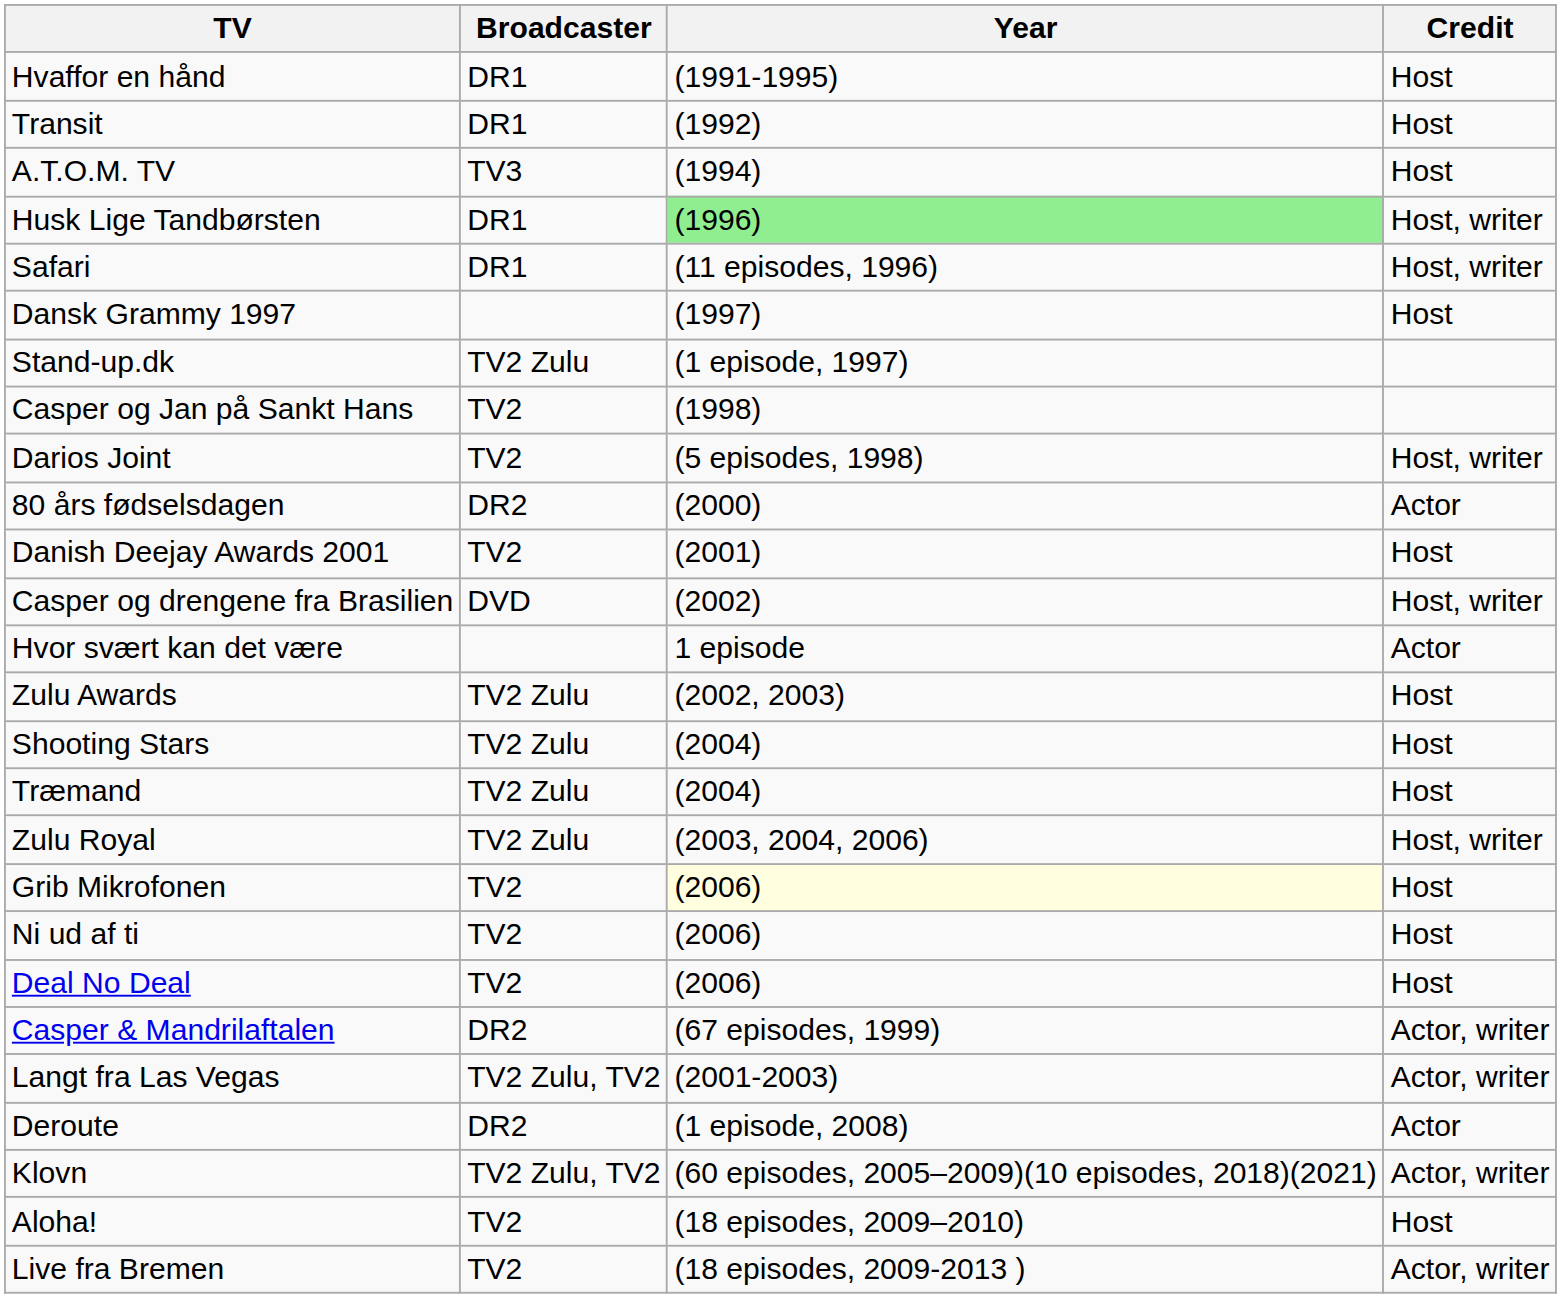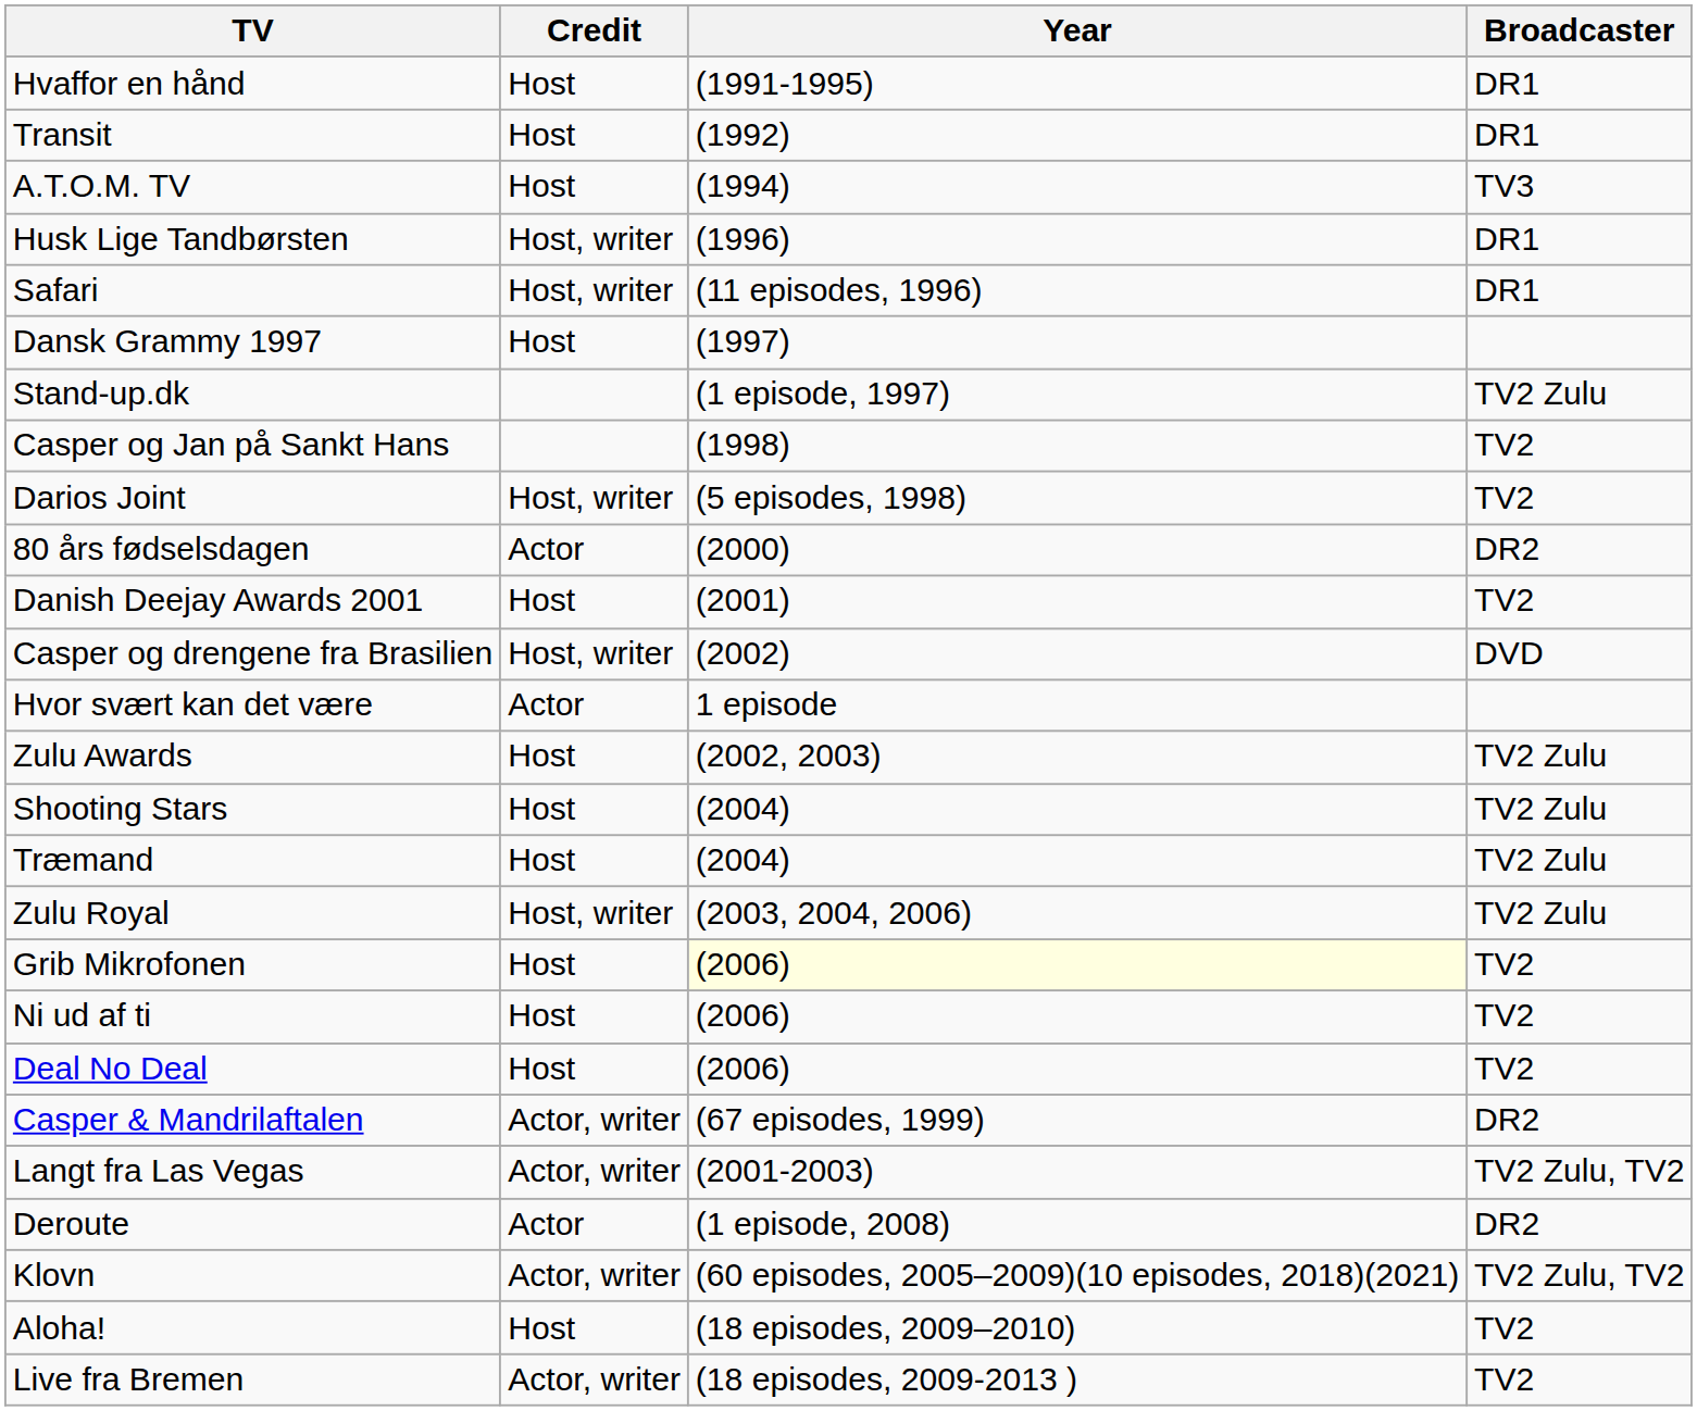 <table class="wikitable">
 <tr>
 <th>TV</th>
+<th>Credit</th>
+<th>Year</th>
 <th>Broadcaster</th>
-<th>Year</th>
-<th>Credit</th>
 </tr>
 <tr>
 <td>Hvaffor en hånd</td>
+<td>Host</td>
+<td>(1991-1995)</td>
 <td>DR1</td>
-<td>(1991-1995)</td>
-<td>Host</td>
 </tr>
 <tr>
 <td>Transit</td>
+<td>Host</td>
+<td>(1992)</td>
 <td>DR1</td>
-<td>(1992)</td>
-<td>Host</td>
 </tr>
 <tr>
 <td>A.T.O.M. TV</td>
+<td>Host</td>
+<td>(1994)</td>
 <td>TV3</td>
-<td>(1994)</td>
-<td>Host</td>
 </tr>
 <tr>
 <td>Husk Lige Tandbørsten</td>
+<td>Host, writer</td>
+<td>(1996)</td>
 <td>DR1</td>
-<td style="background: lightgreen;">(1996)</td>
-<td>Host, writer</td>
 </tr>
 <tr>
 <td>Safari</td>
+<td>Host, writer</td>
+<td>(11 episodes, 1996)</td>
 <td>DR1</td>
-<td>(11 episodes, 1996)</td>
-<td>Host, writer</td>
 </tr>
 <tr>
 <td>Dansk Grammy 1997</td>
+<td>Host</td>
+<td>(1997)</td>
 <td></td>
-<td>(1997)</td>
-<td>Host</td>
 </tr>
 <tr>
 <td>Stand-up.dk</td>
+<td></td>
+<td>(1 episode, 1997)</td>
 <td>TV2 Zulu</td>
-<td>(1 episode, 1997)</td>
+</tr>
+<tr>
+<td>Casper og Jan på Sankt Hans</td>
+<td></td>
+<td>(1998)</td>
+<td>TV2</td>
+</tr>
+<tr>
+<td>Darios Joint</td>
+<td>Host, writer</td>
+<td>(5 episodes, 1998)</td>
+<td>TV2</td>
+</tr>
+<tr>
+<td>80 års fødselsdagen</td>
+<td>Actor</td>
+<td>(2000)</td>
+<td>DR2</td>
+</tr>
+<tr>
+<td>Danish Deejay Awards 2001</td>
+<td>Host</td>
+<td>(2001)</td>
+<td>TV2</td>
+</tr>
+<tr>
+<td>Casper og drengene fra Brasilien</td>
+<td>Host, writer</td>
+<td>(2002)</td>
+<td>DVD</td>
+</tr>
+<tr>
+<td>Hvor svært kan det være</td>
+<td>Actor</td>
+<td>1 episode</td>
 <td></td>
 </tr>
 <tr>
-<td>Casper og Jan på Sankt Hans</td>
-<td>TV2</td>
-<td>(1998)</td>
-<td></td>
-</tr>
-<tr>
-<td>Darios Joint</td>
-<td>TV2</td>
-<td>(5 episodes, 1998)</td>
-<td>Host, writer</td>
-</tr>
-<tr>
-<td>80 års fødselsdagen</td>
-<td>DR2</td>
-<td>(2000)</td>
-<td>Actor</td>
-</tr>
-<tr>
-<td>Danish Deejay Awards 2001</td>
-<td>TV2</td>
-<td>(2001)</td>
+<td>Zulu Awards</td>
 <td>Host</td>
-</tr>
-<tr>
-<td>Casper og drengene fra Brasilien</td>
-<td>DVD</td>
-<td>(2002)</td>
-<td>Host, writer</td>
-</tr>
-<tr>
-<td>Hvor svært kan det være</td>
-<td></td>
-<td>1 episode</td>
-<td>Actor</td>
-</tr>
-<tr>
-<td>Zulu Awards</td>
+<td>(2002, 2003)</td>
 <td>TV2 Zulu</td>
-<td>(2002, 2003)</td>
-<td>Host</td>
 </tr>
 <tr>
 <td>Shooting Stars</td>
+<td>Host</td>
+<td>(2004)</td>
 <td>TV2 Zulu</td>
-<td>(2004)</td>
-<td>Host</td>
 </tr>
 <tr>
 <td>Træmand</td>
+<td>Host</td>
+<td>(2004)</td>
 <td>TV2 Zulu</td>
-<td>(2004)</td>
-<td>Host</td>
 </tr>
 <tr>
 <td>Zulu Royal</td>
+<td>Host, writer</td>
+<td>(2003, 2004, 2006)</td>
 <td>TV2 Zulu</td>
-<td>(2003, 2004, 2006)</td>
-<td>Host, writer</td>
 </tr>
 <tr>
 <td>Grib Mikrofonen</td>
+<td>Host</td>
+<td style="background: lightyellow;">(2006)</td>
 <td>TV2</td>
-<td style="background: lightyellow;">(2006)</td>
-<td>Host</td>
 </tr>
 <tr>
 <td>Ni ud af ti</td>
+<td>Host</td>
+<td>(2006)</td>
 <td>TV2</td>
-<td>(2006)</td>
-<td>Host</td>
 </tr>
 <tr>
 <td><a href='#'>Deal No Deal</a></td>
+<td>Host</td>
+<td>(2006)</td>
 <td>TV2</td>
-<td>(2006)</td>
-<td>Host</td>
 </tr>
 <tr>
 <td><a href='#'>Casper & Mandrilaftalen</a></td>
+<td>Actor, writer</td>
+<td>(67 episodes, 1999)</td>
 <td>DR2</td>
-<td>(67 episodes, 1999)</td>
-<td>Actor, writer</td>
 </tr>
 <tr>
 <td>Langt fra Las Vegas</td>
+<td>Actor, writer</td>
+<td>(2001-2003)</td>
 <td>TV2 Zulu, TV2</td>
-<td>(2001-2003)</td>
-<td>Actor, writer</td>
 </tr>
 <tr>
 <td>Deroute</td>
+<td>Actor</td>
+<td>(1 episode, 2008)</td>
 <td>DR2</td>
-<td>(1 episode, 2008)</td>
-<td>Actor</td>
 </tr>
 <tr>
 <td>Klovn</td>
+<td>Actor, writer</td>
+<td>(60 episodes, 2005–2009)(10 episodes, 2018)(2021)</td>
 <td>TV2 Zulu, TV2</td>
-<td>(60 episodes, 2005–2009)(10 episodes, 2018)(2021)</td>
-<td>Actor, writer</td>
 </tr>
 <tr>
 <td>Aloha!</td>
+<td>Host</td>
+<td>(18 episodes, 2009–2010)</td>
 <td>TV2</td>
-<td>(18 episodes, 2009–2010)</td>
-<td>Host</td>
 </tr>
 <tr>
 <td>Live fra Bremen</td>
+<td>Actor, writer</td>
+<td>(18 episodes, 2009-2013 )</td>
 <td>TV2</td>
-<td>(18 episodes, 2009-2013 )</td>
-<td>Actor, writer</td>
 </tr>
 </table>
